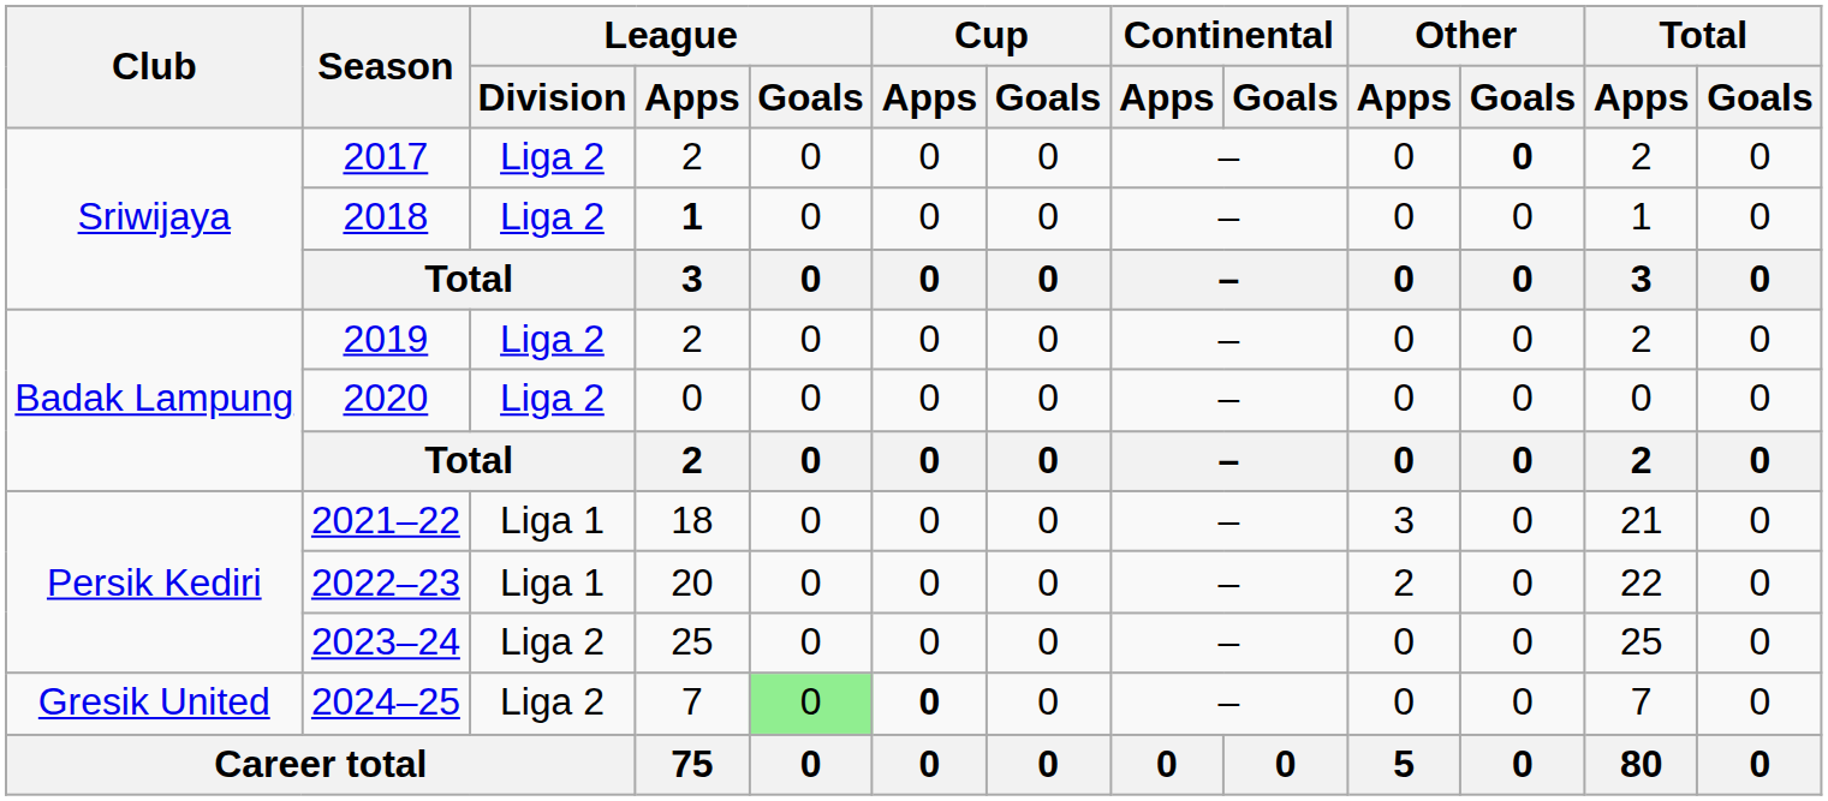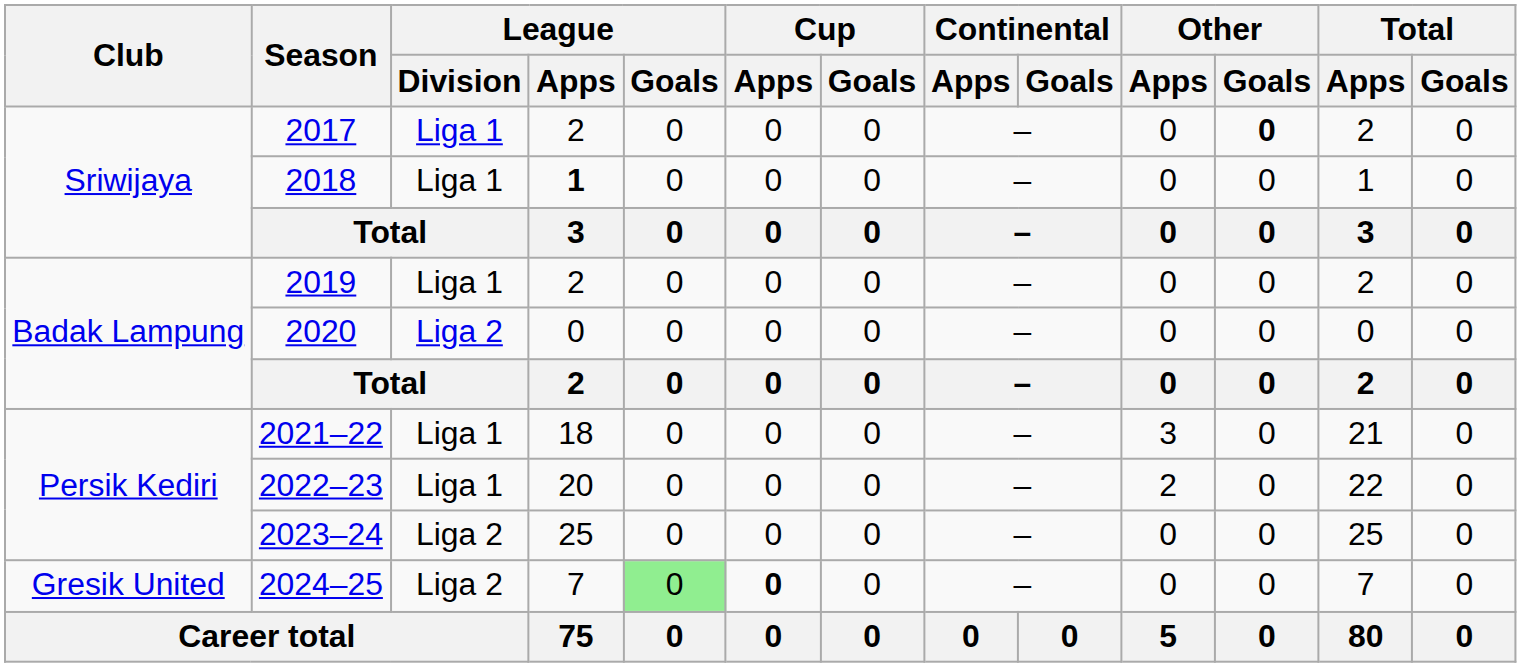 <table class="wikitable" style="text-align:center">
 <tr>
 <th rowspan="2">Club</th>
 <th rowspan="2">Season</th>
 <th colspan="3">League</th>
 <th colspan="2">Cup</th>
 <th colspan="2">Continental</th>
 <th colspan="2">Other</th>
 <th colspan="2">Total</th>
 </tr>
 <tr>
 <th>Division</th>
 <th>Apps</th>
 <th>Goals</th>
 <th>Apps</th>
 <th>Goals</th>
 <th>Apps</th>
 <th>Goals</th>
 <th>Apps</th>
 <th>Goals</th>
 <th>Apps</th>
 <th>Goals</th>
 </tr>
 <tr>
 <td rowspan="3" valign="center"><a href='#'>Sriwijaya</a></td>
 <td><a href='#'>2017</a></td>
-<td rowspan="1" valign="center"><a href='#'>Liga 2</a></td>
+<td rowspan="1" valign="center"><a href='#'>Liga 1</a></td>
 <td>2</td>
 <td>0</td>
 <td>0</td>
 <td>0</td>
 <td colspan="2">–</td>
 <td>0</td>
 <td><strong>0</strong></td>
 <td>2</td>
 <td>0</td>
 </tr>
 <tr>
 <td><a href='#'>2018</a></td>
-<td rowspan="1" valign="center"><a href='#'>Liga 2</a></td>
+<td rowspan="1" valign="center">Liga 1</td>
 <td><strong>1</strong></td>
 <td>0</td>
 <td>0</td>
 <td>0</td>
 <td colspan="2">–</td>
 <td>0</td>
 <td>0</td>
 <td>1</td>
 <td>0</td>
 </tr>
 <tr>
 <th colspan="2">Total</th>
 <th>3</th>
 <th>0</th>
 <th>0</th>
 <th>0</th>
 <th colspan="2">–</th>
 <th>0</th>
 <th>0</th>
 <th>3</th>
 <th>0</th>
 </tr>
 <tr>
 <td rowspan="3" valign="center"><a href='#'>Badak Lampung</a></td>
 <td><a href='#'>2019</a></td>
-<td rowspan="1" valign="center"><a href='#'>Liga 2</a></td>
+<td rowspan="1" valign="center">Liga 1</td>
 <td>2</td>
 <td>0</td>
 <td>0</td>
 <td>0</td>
 <td colspan="2">–</td>
 <td>0</td>
 <td>0</td>
 <td>2</td>
 <td>0</td>
 </tr>
 <tr>
 <td><a href='#'>2020</a></td>
 <td rowspan="1" valign="center"><a href='#'>Liga 2</a></td>
 <td>0</td>
 <td>0</td>
 <td>0</td>
 <td>0</td>
 <td colspan="2">–</td>
 <td>0</td>
 <td>0</td>
 <td>0</td>
 <td>0</td>
 </tr>
 <tr>
 <th colspan="2">Total</th>
 <th>2</th>
 <th>0</th>
 <th>0</th>
 <th>0</th>
 <th colspan="2">–</th>
 <th>0</th>
 <th>0</th>
 <th>2</th>
 <th>0</th>
 </tr>
 <tr>
 <td rowspan="3" valign="center"><a href='#'>Persik Kediri</a></td>
 <td><a href='#'>2021–22</a></td>
 <td rowspan="1" valign="center">Liga 1</td>
 <td>18</td>
 <td>0</td>
 <td>0</td>
 <td>0</td>
 <td colspan="2">–</td>
 <td>3</td>
 <td>0</td>
 <td>21</td>
 <td>0</td>
 </tr>
 <tr>
 <td><a href='#'>2022–23</a></td>
 <td>Liga 1</td>
 <td>20</td>
 <td>0</td>
 <td>0</td>
 <td>0</td>
 <td colspan="2">–</td>
 <td>2</td>
 <td>0</td>
 <td>22</td>
 <td>0</td>
 </tr>
 <tr>
 <td><a href='#'>2023–24</a></td>
 <td rowspan="1">Liga 2</td>
 <td>25</td>
 <td>0</td>
 <td>0</td>
 <td>0</td>
 <td colspan="2">–</td>
 <td>0</td>
 <td>0</td>
 <td>25</td>
 <td>0</td>
 </tr>
 <tr>
 <td rowspan="1"><a href='#'>Gresik United</a></td>
 <td><a href='#'>2024–25</a></td>
 <td rowspan="1">Liga 2</td>
 <td>7</td>
 <td style="background: lightgreen;">0</td>
 <td><strong>0</strong></td>
 <td>0</td>
 <td colspan="2">–</td>
 <td>0</td>
 <td>0</td>
 <td>7</td>
 <td>0</td>
 </tr>
 <tr>
 <th colspan="3">Career total</th>
 <th>75</th>
 <th>0</th>
 <th>0</th>
 <th>0</th>
 <th>0</th>
 <th>0</th>
 <th>5</th>
 <th>0</th>
 <th>80</th>
 <th>0</th>
 </tr>
 </table>
